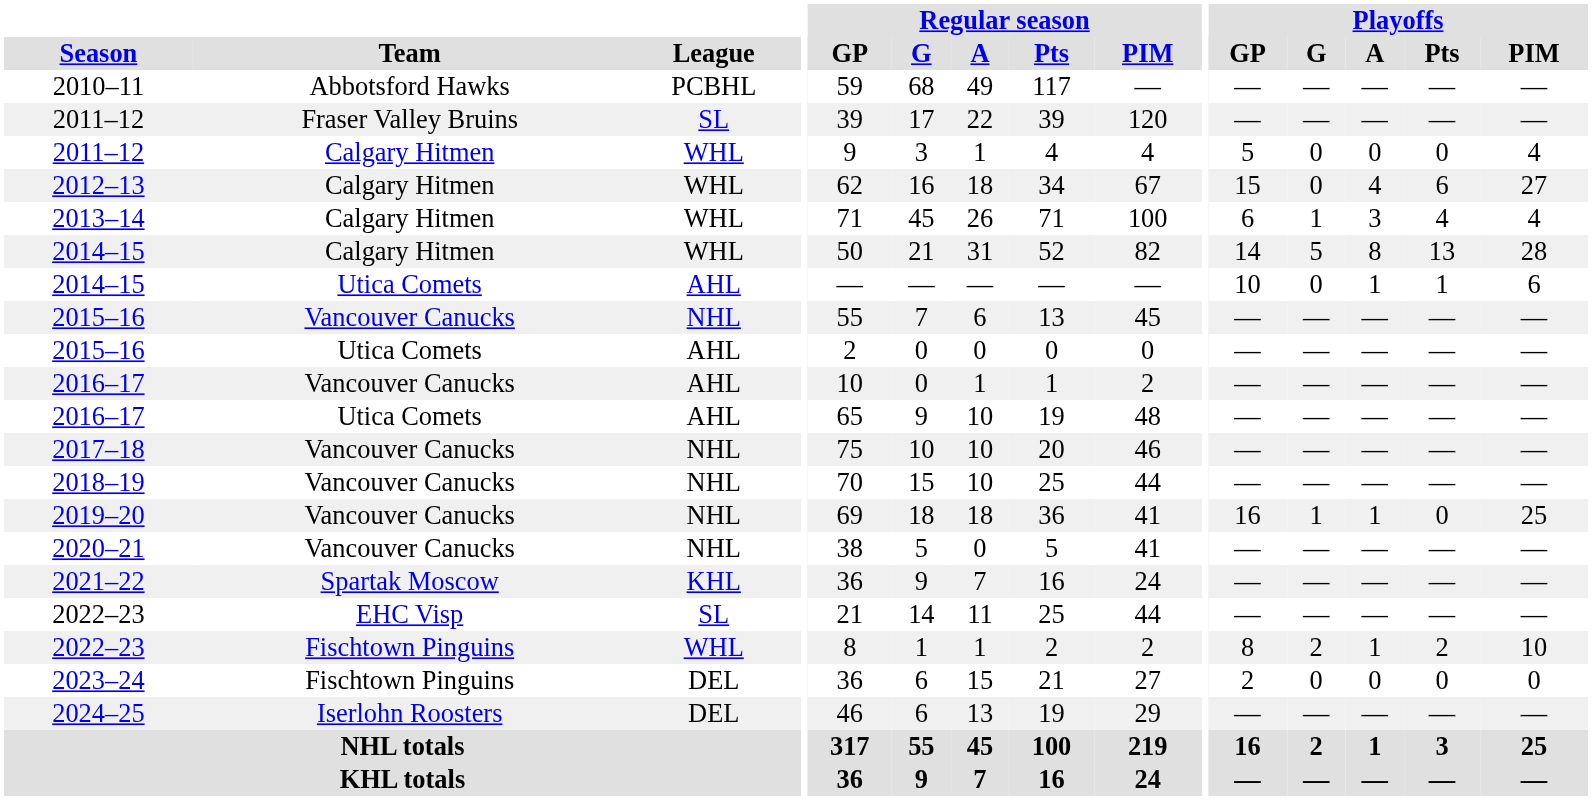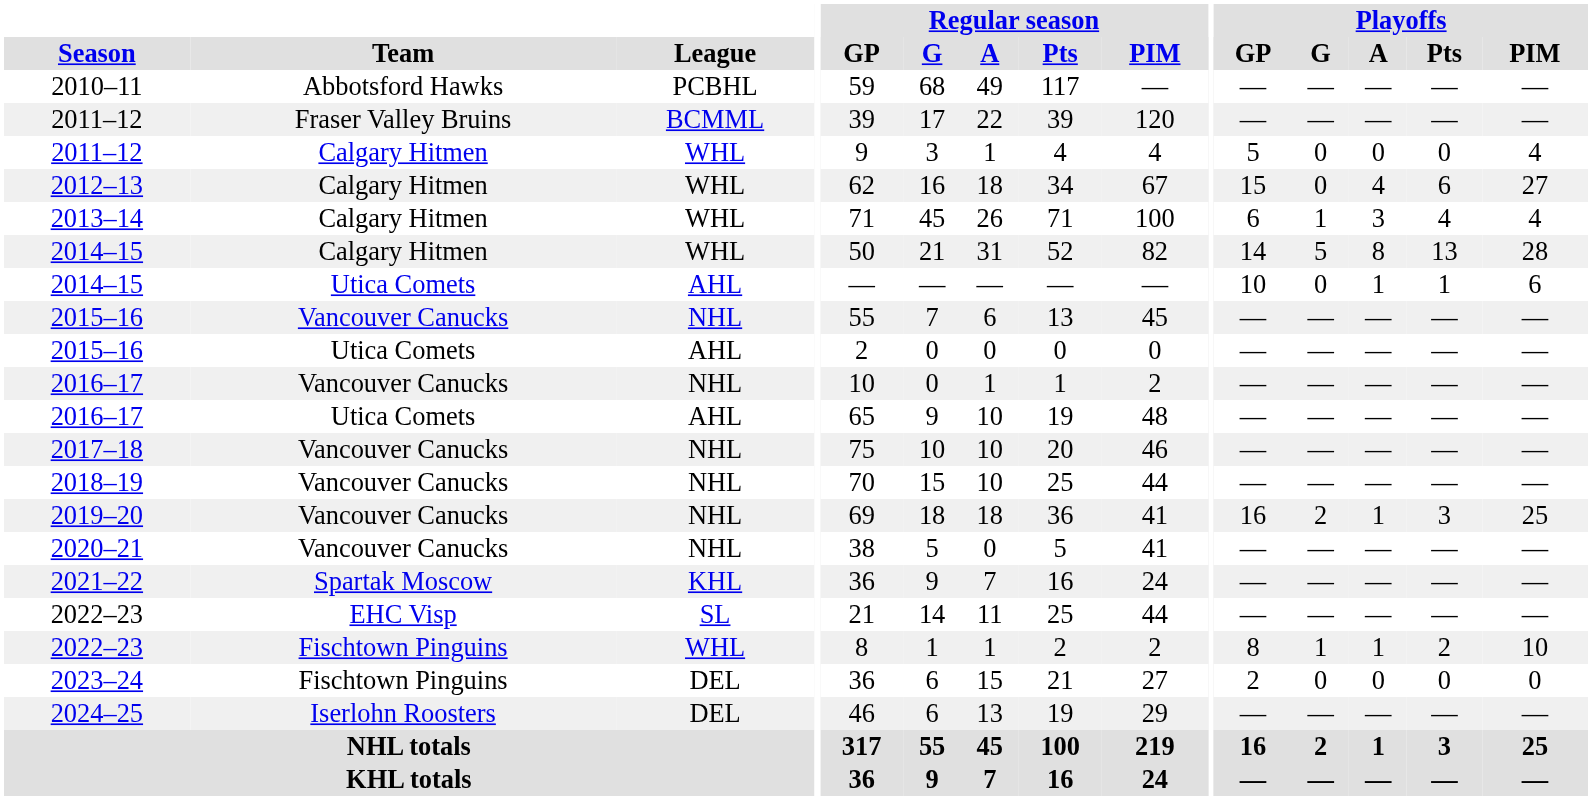 <table border="0" cellpadding="1" cellspacing="0" style="text-align:center; width:60em">
 <tr bgcolor="#e0e0e0">
 <th colspan="3" bgcolor="#ffffff"></th>
 <th rowspan="99" bgcolor="#ffffff"></th>
 <th colspan="5"><a href='#'>Regular season</a></th>
 <th rowspan="99" bgcolor="#ffffff"></th>
 <th colspan="5"><a href='#'>Playoffs</a></th>
 </tr>
 <tr bgcolor="#e0e0e0">
 <th><a href='#'>Season</a></th>
 <th>Team</th>
 <th>League</th>
 <th>GP</th>
 <th><a href='#'>G</a></th>
 <th><a href='#'>A</a></th>
 <th><a href='#'>Pts</a></th>
 <th><a href='#'>PIM</a></th>
 <th>GP</th>
 <th>G</th>
 <th>A</th>
 <th>Pts</th>
 <th>PIM</th>
 </tr>
 <tr>
 <td>2010–11</td>
 <td>Abbotsford Hawks</td>
 <td>PCBHL</td>
 <td>59</td>
 <td>68</td>
 <td>49</td>
 <td>117</td>
 <td>—</td>
 <td>—</td>
 <td>—</td>
 <td>—</td>
 <td>—</td>
 <td>—</td>
 </tr>
 <tr bgcolor="#f0f0f0">
 <td>2011–12</td>
 <td>Fraser Valley Bruins</td>
-<td><a href='#'>SL</a></td>
+<td><a href='#'>BCMML</a></td>
 <td>39</td>
 <td>17</td>
 <td>22</td>
 <td>39</td>
 <td>120</td>
 <td>—</td>
 <td>—</td>
 <td>—</td>
 <td>—</td>
 <td>—</td>
 </tr>
 <tr>
 <td><a href='#'>2011–12</a></td>
 <td><a href='#'>Calgary Hitmen</a></td>
 <td><a href='#'>WHL</a></td>
 <td>9</td>
 <td>3</td>
 <td>1</td>
 <td>4</td>
 <td>4</td>
 <td>5</td>
 <td>0</td>
 <td>0</td>
 <td>0</td>
 <td>4</td>
 </tr>
 <tr bgcolor="#f0f0f0">
 <td><a href='#'>2012–13</a></td>
 <td>Calgary Hitmen</td>
 <td>WHL</td>
 <td>62</td>
 <td>16</td>
 <td>18</td>
 <td>34</td>
 <td>67</td>
 <td>15</td>
 <td>0</td>
 <td>4</td>
 <td>6</td>
 <td>27</td>
 </tr>
 <tr>
 <td><a href='#'>2013–14</a></td>
 <td>Calgary Hitmen</td>
 <td>WHL</td>
 <td>71</td>
 <td>45</td>
 <td>26</td>
 <td>71</td>
 <td>100</td>
 <td>6</td>
 <td>1</td>
 <td>3</td>
 <td>4</td>
 <td>4</td>
 </tr>
 <tr bgcolor="#f0f0f0">
 <td><a href='#'>2014–15</a></td>
 <td>Calgary Hitmen</td>
 <td>WHL</td>
 <td>50</td>
 <td>21</td>
 <td>31</td>
 <td>52</td>
 <td>82</td>
 <td>14</td>
 <td>5</td>
 <td>8</td>
 <td>13</td>
 <td>28</td>
 </tr>
 <tr>
 <td><a href='#'>2014–15</a></td>
 <td><a href='#'>Utica Comets</a></td>
 <td><a href='#'>AHL</a></td>
 <td>—</td>
 <td>—</td>
 <td>—</td>
 <td>—</td>
 <td>—</td>
 <td>10</td>
 <td>0</td>
 <td>1</td>
 <td>1</td>
 <td>6</td>
 </tr>
 <tr bgcolor="#f0f0f0">
 <td><a href='#'>2015–16</a></td>
 <td><a href='#'>Vancouver Canucks</a></td>
 <td><a href='#'>NHL</a></td>
 <td>55</td>
 <td>7</td>
 <td>6</td>
 <td>13</td>
 <td>45</td>
 <td>—</td>
 <td>—</td>
 <td>—</td>
 <td>—</td>
 <td>—</td>
 </tr>
 <tr>
 <td><a href='#'>2015–16</a></td>
 <td>Utica Comets</td>
 <td>AHL</td>
 <td>2</td>
 <td>0</td>
 <td>0</td>
 <td>0</td>
 <td>0</td>
 <td>—</td>
 <td>—</td>
 <td>—</td>
 <td>—</td>
 <td>—</td>
 </tr>
 <tr bgcolor="#f0f0f0">
 <td><a href='#'>2016–17</a></td>
 <td>Vancouver Canucks</td>
-<td>AHL</td>
+<td>NHL</td>
 <td>10</td>
 <td>0</td>
 <td>1</td>
 <td>1</td>
 <td>2</td>
 <td>—</td>
 <td>—</td>
 <td>—</td>
 <td>—</td>
 <td>—</td>
 </tr>
 <tr>
 <td><a href='#'>2016–17</a></td>
 <td>Utica Comets</td>
 <td>AHL</td>
 <td>65</td>
 <td>9</td>
 <td>10</td>
 <td>19</td>
 <td>48</td>
 <td>—</td>
 <td>—</td>
 <td>—</td>
 <td>—</td>
 <td>—</td>
 </tr>
 <tr bgcolor="#f0f0f0">
 <td><a href='#'>2017–18</a></td>
 <td>Vancouver Canucks</td>
 <td>NHL</td>
 <td>75</td>
 <td>10</td>
 <td>10</td>
 <td>20</td>
 <td>46</td>
 <td>—</td>
 <td>—</td>
 <td>—</td>
 <td>—</td>
 <td>—</td>
 </tr>
 <tr>
 <td><a href='#'>2018–19</a></td>
 <td>Vancouver Canucks</td>
 <td>NHL</td>
 <td>70</td>
 <td>15</td>
 <td>10</td>
 <td>25</td>
 <td>44</td>
 <td>—</td>
 <td>—</td>
 <td>—</td>
 <td>—</td>
 <td>—</td>
 </tr>
 <tr bgcolor="#f0f0f0">
 <td><a href='#'>2019–20</a></td>
 <td>Vancouver Canucks</td>
 <td>NHL</td>
 <td>69</td>
 <td>18</td>
 <td>18</td>
 <td>36</td>
 <td>41</td>
 <td>16</td>
+<td>2</td>
 <td>1</td>
-<td>1</td>
-<td>0</td>
+<td>3</td>
 <td>25</td>
 </tr>
 <tr>
 <td><a href='#'>2020–21</a></td>
 <td>Vancouver Canucks</td>
 <td>NHL</td>
 <td>38</td>
 <td>5</td>
 <td>0</td>
 <td>5</td>
 <td>41</td>
 <td>—</td>
 <td>—</td>
 <td>—</td>
 <td>—</td>
 <td>—</td>
 </tr>
 <tr bgcolor="#f0f0f0">
 <td><a href='#'>2021–22</a></td>
 <td><a href='#'>Spartak Moscow</a></td>
 <td><a href='#'>KHL</a></td>
 <td>36</td>
 <td>9</td>
 <td>7</td>
 <td>16</td>
 <td>24</td>
 <td>—</td>
 <td>—</td>
 <td>—</td>
 <td>—</td>
 <td>—</td>
 </tr>
 <tr>
 <td 2022–23 Swiss League season>2022–23</td>
 <td><a href='#'>EHC Visp</a></td>
 <td><a href='#'>SL</a></td>
 <td>21</td>
 <td>14</td>
 <td>11</td>
 <td>25</td>
 <td>44</td>
 <td>—</td>
 <td>—</td>
 <td>—</td>
 <td>—</td>
 <td>—</td>
 </tr>
 <tr bgcolor="#f0f0f0">
 <td><a href='#'>2022–23</a></td>
 <td><a href='#'>Fischtown Pinguins</a></td>
 <td><a href='#'>WHL</a></td>
 <td>8</td>
 <td>1</td>
 <td>1</td>
 <td>2</td>
 <td>2</td>
 <td>8</td>
-<td>2</td>
+<td>1</td>
 <td>1</td>
 <td>2</td>
 <td>10</td>
 </tr>
 <tr>
 <td><a href='#'>2023–24</a></td>
 <td>Fischtown Pinguins</td>
 <td>DEL</td>
 <td>36</td>
 <td>6</td>
 <td>15</td>
 <td>21</td>
 <td>27</td>
 <td>2</td>
 <td>0</td>
 <td>0</td>
 <td>0</td>
 <td>0</td>
 </tr>
 <tr bgcolor="#f0f0f0">
 <td><a href='#'>2024–25</a></td>
 <td><a href='#'>Iserlohn Roosters</a></td>
 <td>DEL</td>
 <td>46</td>
 <td>6</td>
 <td>13</td>
 <td>19</td>
 <td>29</td>
 <td>—</td>
 <td>—</td>
 <td>—</td>
 <td>—</td>
 <td>—</td>
 </tr>
 <tr bgcolor="#e0e0e0">
 <th colspan="3">NHL totals</th>
 <th>317</th>
 <th>55</th>
 <th>45</th>
 <th>100</th>
 <th>219</th>
 <th>16</th>
 <th>2</th>
 <th>1</th>
 <th>3</th>
 <th>25</th>
 </tr>
 <tr bgcolor="#e0e0e0">
 <th colspan="3">KHL totals</th>
 <th>36</th>
 <th>9</th>
 <th>7</th>
 <th>16</th>
 <th>24</th>
 <th>—</th>
 <th>—</th>
 <th>—</th>
 <th>—</th>
 <th>—</th>
 </tr>
 </table>
